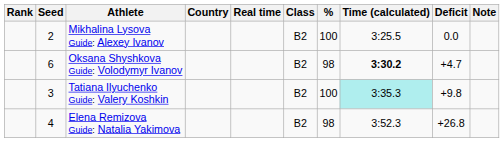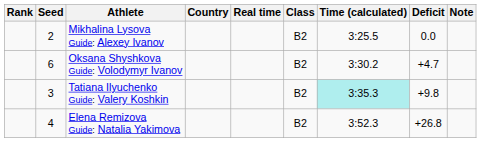 <table class="wikitable sortable" style="text-align:center">
 <tr>
 <th>Rank</th>
 <th>Seed</th>
 <th>Athlete</th>
 <th>Country</th>
 <th>Real time</th>
 <th>Class</th>
-<th>%</th>
 <th>Time (calculated)</th>
 <th>Deficit</th>
 <th>Note</th>
 </tr>
 <tr>
 <td></td>
 <td>2</td>
 <td align=left><a href='#'>Mikhalina Lysova</a><br><small><a href='#'>Guide</a>:</small> <a href='#'>Alexey Ivanov</a></td>
 <td align=left></td>
 <td></td>
 <td>B2</td>
-<td>100</td>
 <td>3:25.5</td>
 <td>0.0</td>
 <td></td>
 </tr>
 <tr>
 <td></td>
 <td>6</td>
 <td align=left><a href='#'>Oksana Shyshkova</a><br><small><a href='#'>Guide</a>:</small> <a href='#'>Volodymyr Ivanov</a></td>
 <td align=left></td>
 <td></td>
 <td>B2</td>
-<td>98</td>
-<td><strong>3:30.2</strong></td>
+<td>3:30.2</td>
 <td>+4.7</td>
 <td></td>
 </tr>
 <tr>
 <td></td>
 <td>3</td>
 <td align=left><a href='#'>Tatiana Ilyuchenko</a><br><small><a href='#'>Guide</a>:</small> <a href='#'>Valery Koshkin</a></td>
 <td align=left></td>
 <td></td>
 <td>B2</td>
-<td>100</td>
 <td style="background: paleturquoise;">3:35.3</td>
 <td>+9.8</td>
 <td></td>
 </tr>
 <tr>
 <td></td>
 <td>4</td>
 <td align=left><a href='#'>Elena Remizova</a><br><small><a href='#'>Guide</a>:</small> <a href='#'>Natalia Yakimova</a></td>
 <td align=left></td>
 <td></td>
 <td>B2</td>
-<td>98</td>
 <td>3:52.3</td>
 <td>+26.8</td>
 <td></td>
 </tr>
 </table>
